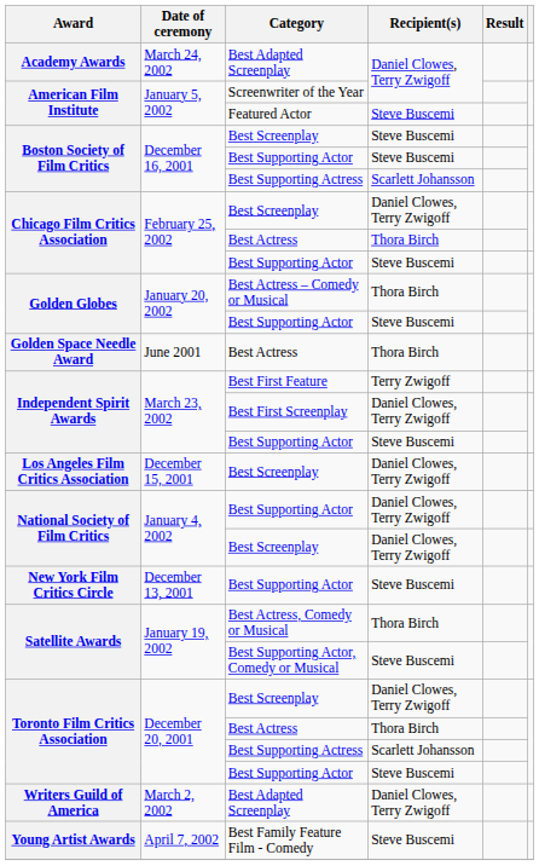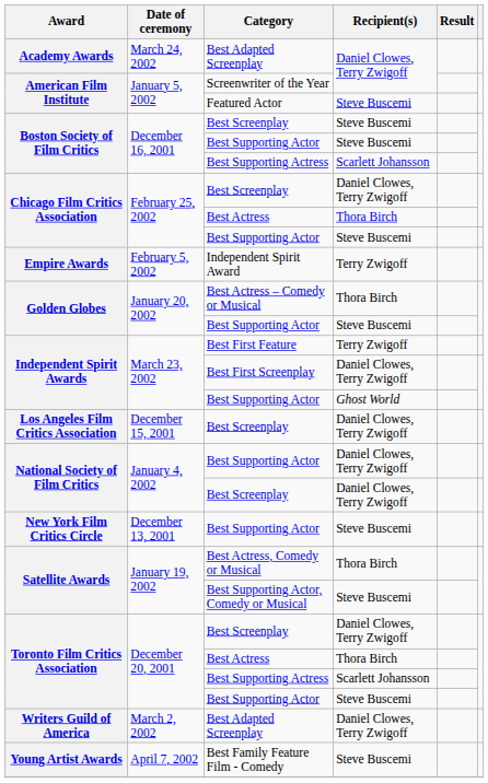 <table class="wikitable plainrowheaders sortable">
 <tr>
 <th scope="col">Award</th>
 <th scope="col">Date of ceremony</th>
 <th scope="col">Category</th>
 <th scope="col">Recipient(s)</th>
 <th scope="col">Result</th>
 <th scope="col" class="unsortable"></th>
 </tr>
 <tr>
 <th scope="row"><a href='#'>Academy Awards</a></th>
 <td><a href='#'>March 24, 2002</a></td>
 <td><a href='#'>Best Adapted Screenplay</a></td>
 <td rowspan="2"><a href='#'>Daniel Clowes</a>, <a href='#'>Terry Zwigoff</a></td>
 <td></td>
 <td rowspan="1"></td>
 </tr>
 <tr>
 <th scope="row" rowspan=2><a href='#'>American Film Institute</a></th>
 <td rowspan="2"><a href='#'>January 5, 2002</a></td>
 <td>Screenwriter of the Year</td>
 <td></td>
 <td rowspan="2"></td>
 </tr>
 <tr>
 <td>Featured Actor</td>
 <td><a href='#'>Steve Buscemi</a></td>
 <td></td>
 </tr>
 <tr>
 <th scope="row" rowspan=3><a href='#'>Boston Society of Film Critics</a></th>
 <td rowspan="3"><a href='#'>December 16, 2001</a></td>
 <td><a href='#'>Best Screenplay</a></td>
 <td>Steve Buscemi</td>
 <td></td>
 <td rowspan="3"></td>
 </tr>
 <tr>
 <td><a href='#'>Best Supporting Actor</a></td>
 <td>Steve Buscemi</td>
 <td></td>
 </tr>
 <tr>
 <td><a href='#'>Best Supporting Actress</a></td>
 <td><a href='#'>Scarlett Johansson</a></td>
 <td></td>
 </tr>
 <tr>
 <th scope="row" rowspan=3><a href='#'>Chicago Film Critics Association</a></th>
 <td rowspan="3"><a href='#'>February 25, 2002</a></td>
 <td><a href='#'>Best Screenplay</a></td>
 <td>Daniel Clowes, Terry Zwigoff</td>
 <td></td>
 <td rowspan="2"></td>
 </tr>
 <tr>
 <td><a href='#'>Best Actress</a></td>
 <td><a href='#'>Thora Birch</a></td>
 <td></td>
 </tr>
 <tr>
 <td><a href='#'>Best Supporting Actor</a></td>
 <td>Steve Buscemi</td>
 <td></td>
 <td></td>
 </tr>
 <tr>
+<th scope="row"><a href='#'>Empire Awards</a></th>
+<td rowspan="1"><a href='#'>February 5, 2002</a></td>
+<td>Independent Spirit Award</td>
+<td>Terry Zwigoff</td>
+<td></td>
+<td rowspan="1"></td>
+</tr>
+<tr>
 <th scope="row" rowspan=2><a href='#'>Golden Globes</a></th>
 <td rowspan="2"><a href='#'>January 20, 2002</a></td>
 <td><a href='#'>Best Actress – Comedy or Musical</a></td>
 <td>Thora Birch</td>
 <td></td>
 <td rowspan="2"></td>
 </tr>
 <tr>
 <td><a href='#'>Best Supporting Actor</a></td>
 <td>Steve Buscemi</td>
 <td></td>
-</tr>
-<tr>
-<th scope="row"><a href='#'>Golden Space Needle Award</a></th>
-<td rowspan="1">June 2001</td>
-<td>Best Actress</td>
-<td>Thora Birch</td>
-<td></td>
-<td rowspan="1"></td>
 </tr>
 <tr>
 <th scope="row" rowspan=3><a href='#'>Independent Spirit Awards</a></th>
 <td rowspan="3"><a href='#'>March 23, 2002</a></td>
 <td><a href='#'>Best First Feature</a></td>
 <td>Terry Zwigoff</td>
 <td></td>
 <td></td>
 </tr>
 <tr>
 <td><a href='#'>Best First Screenplay</a></td>
 <td>Daniel Clowes, Terry Zwigoff</td>
 <td></td>
 <td rowspan="2"></td>
 </tr>
 <tr>
 <td><a href='#'>Best Supporting Actor</a></td>
-<td>Steve Buscemi</td>
+<td><em>Ghost World</em></td>
 <td></td>
 </tr>
 <tr>
 <th scope="row"><a href='#'>Los Angeles Film Critics Association</a></th>
 <td rowspan="1"><a href='#'>December 15, 2001</a></td>
 <td><a href='#'>Best Screenplay</a></td>
 <td>Daniel Clowes, Terry Zwigoff</td>
 <td></td>
 <td rowspan="1"></td>
 </tr>
 <tr>
 <th scope="row" rowspan=2><a href='#'>National Society of Film Critics</a></th>
 <td rowspan="2"><a href='#'>January 4, 2002</a></td>
 <td><a href='#'>Best Supporting Actor</a></td>
 <td>Daniel Clowes, Terry Zwigoff</td>
 <td></td>
 <td></td>
 </tr>
 <tr>
 <td><a href='#'>Best Screenplay</a></td>
 <td>Daniel Clowes, Terry Zwigoff</td>
 <td></td>
 <td></td>
 </tr>
 <tr>
 <th scope="row"><a href='#'>New York Film Critics Circle</a></th>
 <td><a href='#'>December 13, 2001</a></td>
 <td><a href='#'>Best Supporting Actor</a></td>
 <td>Steve Buscemi</td>
 <td></td>
 <td></td>
 </tr>
 <tr>
 <th scope="row" rowspan=2><a href='#'>Satellite Awards</a></th>
 <td rowspan="2"><a href='#'>January 19, 2002</a></td>
 <td><a href='#'>Best Actress, Comedy or Musical</a></td>
 <td>Thora Birch</td>
 <td></td>
 <td rowspan="2"></td>
 </tr>
 <tr>
 <td><a href='#'>Best Supporting Actor, Comedy or Musical</a></td>
 <td>Steve Buscemi</td>
 <td></td>
 </tr>
 <tr>
 <th scope="row" rowspan=4><a href='#'>Toronto Film Critics Association</a></th>
 <td rowspan="4"><a href='#'>December 20, 2001</a></td>
 <td><a href='#'>Best Screenplay</a></td>
 <td>Daniel Clowes, Terry Zwigoff</td>
 <td></td>
 <td rowspan="4"></td>
 </tr>
 <tr>
 <td><a href='#'>Best Actress</a></td>
 <td>Thora Birch</td>
 <td></td>
 </tr>
 <tr>
 <td><a href='#'>Best Supporting Actress</a></td>
 <td>Scarlett Johansson</td>
 <td></td>
 </tr>
 <tr>
 <td><a href='#'>Best Supporting Actor</a></td>
 <td>Steve Buscemi</td>
 <td></td>
 </tr>
 <tr>
 <th scope="row"><a href='#'>Writers Guild of America</a></th>
 <td rowspan="1"><a href='#'>March 2, 2002</a></td>
 <td><a href='#'>Best Adapted Screenplay</a></td>
 <td>Daniel Clowes, Terry Zwigoff</td>
 <td></td>
 <td rowspan="1"></td>
 </tr>
 <tr>
 <th scope="row"><a href='#'>Young Artist Awards</a></th>
 <td rowspan="1"><a href='#'>April 7, 2002</a></td>
 <td>Best Family Feature Film - Comedy</td>
 <td>Steve Buscemi</td>
 <td></td>
 <td rowspan="1"></td>
 </tr>
 <tr>
 </tr>
 </table>
